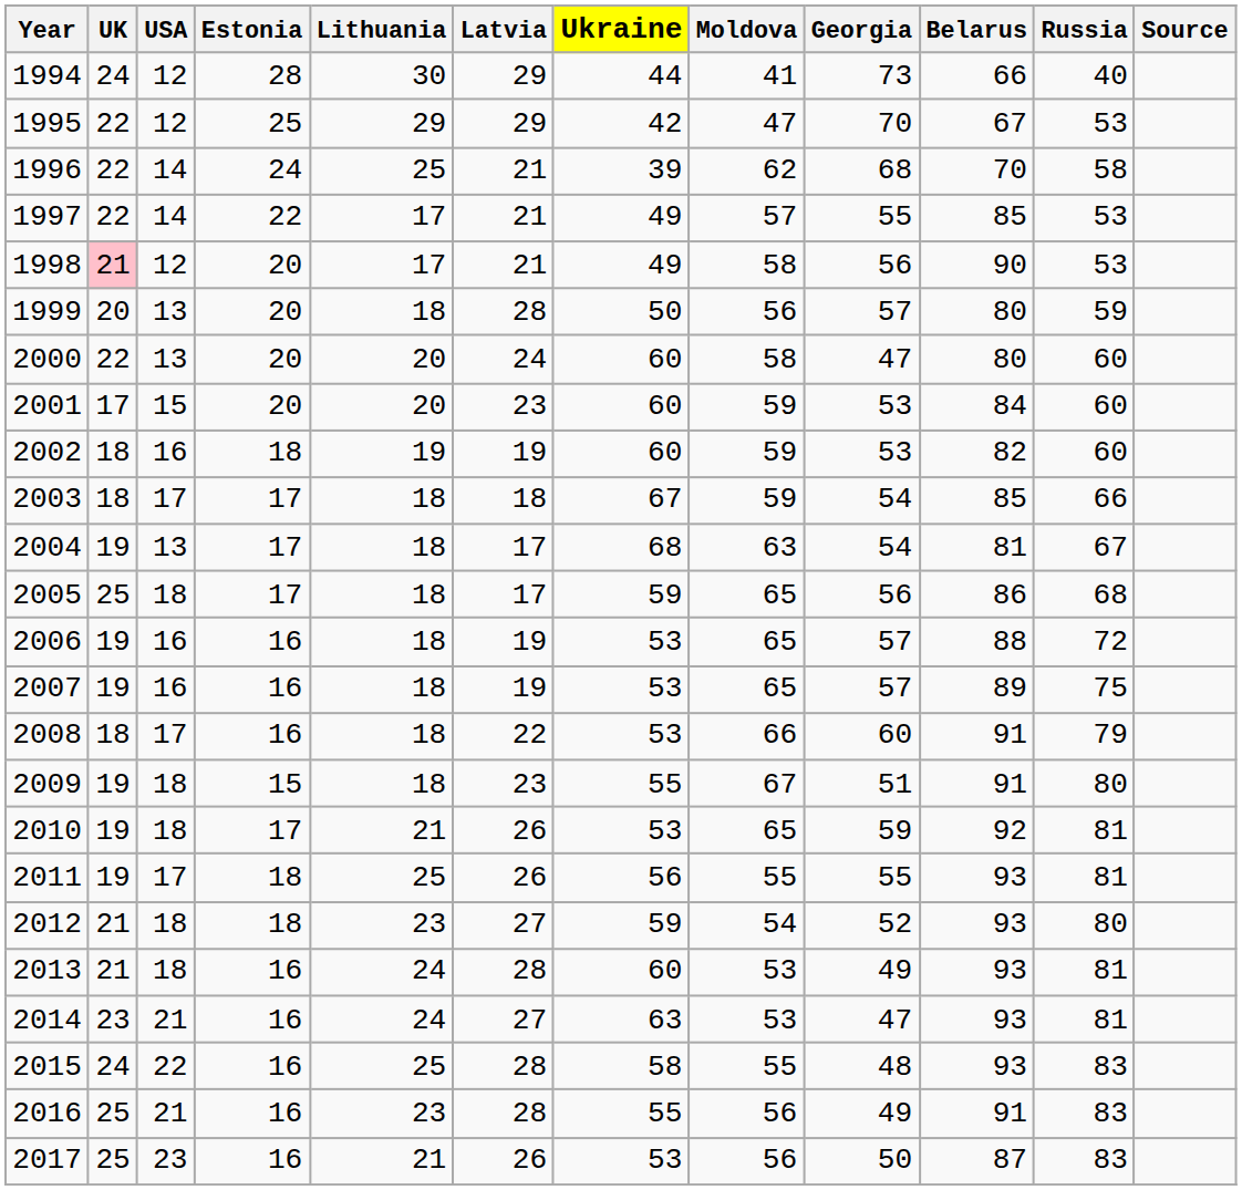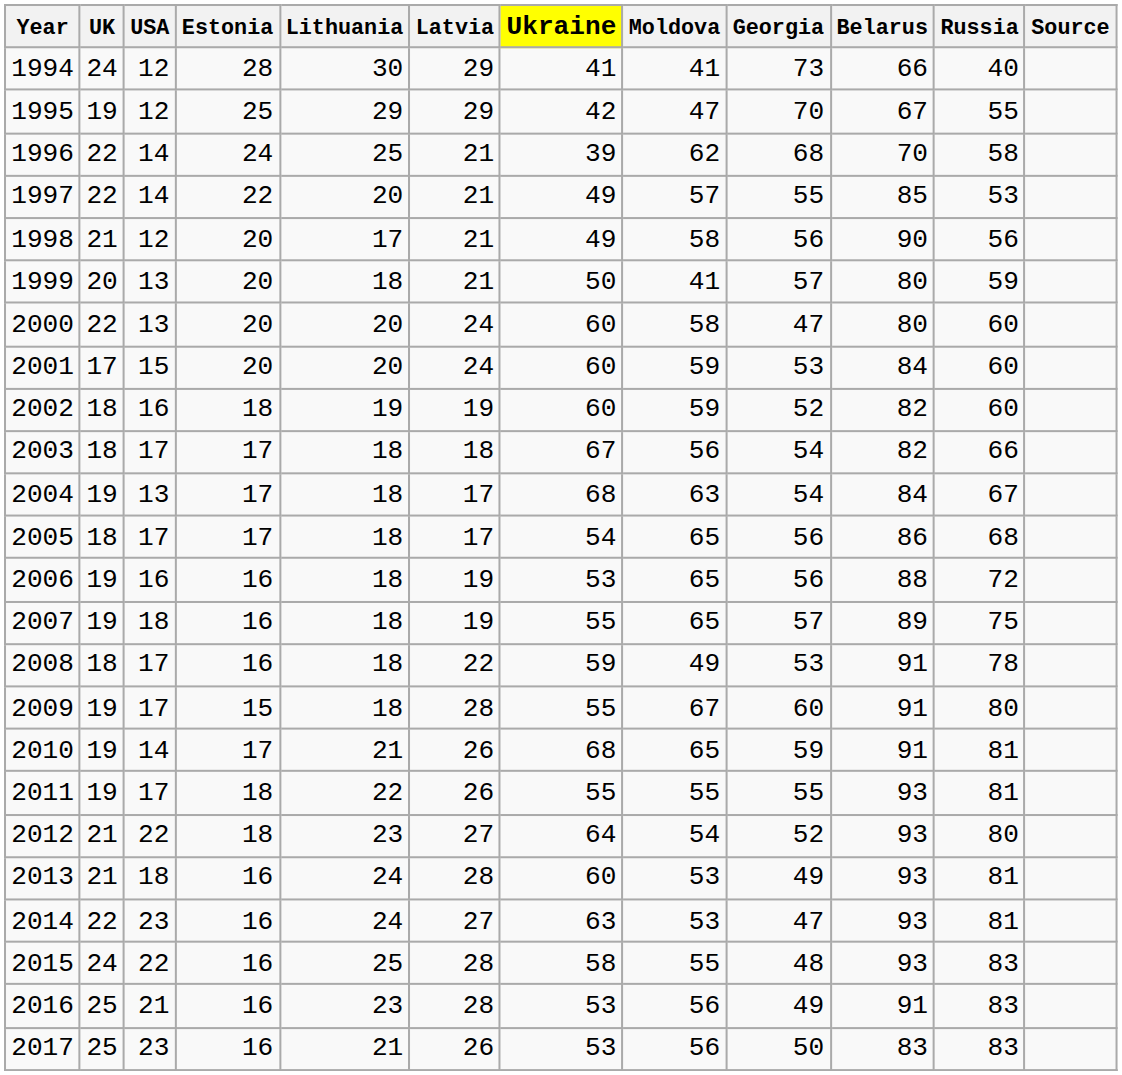 <table class="wikitable sortable">
 <tr>
 <th><small>Year</small></th>
 <th><small>UK</small></th>
 <th><small>USA</small></th>
 <th><small>Estonia</small></th>
 <th><small>Lithuania</small></th>
 <th><small>Latvia</small></th>
 <th style="background: yellow; color: black;">Ukraine</th>
 <th><small>Moldova</small></th>
 <th><small>Georgia</small></th>
 <th><small>Belarus</small></th>
 <th><small>Russia</small></th>
 <th><small>Source</small></th>
 </tr>
 <tr valign=top>
 <td>1994</td>
 <td align=right>24</td>
 <td align=right>12</td>
 <td align=right>28</td>
 <td align=right>30</td>
 <td align=right>29</td>
-<td align=right>44</td>
+<td align=right>41</td>
 <td align=right>41</td>
 <td align=right>73</td>
 <td align=right>66</td>
 <td align=right>40</td>
 <td></td>
 </tr>
 <tr valign=top>
 <td>1995</td>
-<td align=right>22</td>
+<td align=right>19</td>
 <td align=right>12</td>
 <td align=right>25</td>
 <td align=right>29</td>
 <td align=right>29</td>
 <td align=right>42</td>
 <td align=right>47</td>
 <td align=right>70</td>
 <td align=right>67</td>
-<td align=right>53</td>
+<td align=right>55</td>
 <td></td>
 </tr>
 <tr valign=top>
 <td>1996</td>
 <td align=right>22</td>
 <td align=right>14</td>
 <td align=right>24</td>
 <td align=right>25</td>
 <td align=right>21</td>
 <td align=right>39</td>
 <td align=right>62</td>
 <td align=right>68</td>
 <td align=right>70</td>
 <td align=right>58</td>
 <td></td>
 </tr>
 <tr valign=top>
 <td>1997</td>
 <td align=right>22</td>
 <td align=right>14</td>
 <td align=right>22</td>
-<td align=right>17</td>
+<td align=right>20</td>
 <td align=right>21</td>
 <td align=right>49</td>
 <td align=right>57</td>
 <td align=right>55</td>
 <td align=right>85</td>
 <td align=right>53</td>
 <td></td>
 </tr>
 <tr valign=top>
 <td>1998</td>
-<td align=right style="background: pink;">21</td>
+<td align=right>21</td>
 <td align=right>12</td>
 <td align=right>20</td>
 <td align=right>17</td>
 <td align=right>21</td>
 <td align=right>49</td>
 <td align=right>58</td>
 <td align=right>56</td>
 <td align=right>90</td>
-<td align=right>53</td>
+<td align=right>56</td>
 <td></td>
 </tr>
 <tr valign=top>
 <td>1999</td>
 <td align=right>20</td>
 <td align=right>13</td>
 <td align=right>20</td>
 <td align=right>18</td>
-<td align=right>28</td>
+<td align=right>21</td>
 <td align=right>50</td>
-<td align=right>56</td>
+<td align=right>41</td>
 <td align=right>57</td>
 <td align=right>80</td>
 <td align=right>59</td>
 <td></td>
 </tr>
 <tr valign=top>
 <td>2000</td>
 <td align=right>22</td>
 <td align=right>13</td>
 <td align=right>20</td>
 <td align=right>20</td>
 <td align=right>24</td>
 <td align=right>60</td>
 <td align=right>58</td>
 <td align=right>47</td>
 <td align=right>80</td>
 <td align=right>60</td>
 <td></td>
 </tr>
 <tr valign=top>
 <td>2001</td>
 <td align=right>17</td>
 <td align=right>15</td>
 <td align=right>20</td>
 <td align=right>20</td>
-<td align=right>23</td>
+<td align=right>24</td>
 <td align=right>60</td>
 <td align=right>59</td>
 <td align=right>53</td>
 <td align=right>84</td>
 <td align=right>60</td>
 <td></td>
 </tr>
 <tr valign=top>
 <td>2002</td>
 <td align=right>18</td>
 <td align=right>16</td>
 <td align=right>18</td>
 <td align=right>19</td>
 <td align=right>19</td>
 <td align=right>60</td>
 <td align=right>59</td>
-<td align=right>53</td>
+<td align=right>52</td>
 <td align=right>82</td>
 <td align=right>60</td>
 <td></td>
 </tr>
 <tr valign=top>
 <td>2003</td>
 <td align=right>18</td>
 <td align=right>17</td>
 <td align=right>17</td>
 <td align=right>18</td>
 <td align=right>18</td>
 <td align=right>67</td>
-<td align=right>59</td>
+<td align=right>56</td>
 <td align=right>54</td>
-<td align=right>85</td>
+<td align=right>82</td>
 <td align=right>66</td>
 <td></td>
 </tr>
 <tr valign=top>
 <td>2004</td>
 <td align=right>19</td>
 <td align=right>13</td>
 <td align=right>17</td>
 <td align=right>18</td>
 <td align=right>17</td>
 <td align=right>68</td>
 <td align=right>63</td>
 <td align=right>54</td>
-<td align=right>81</td>
+<td align=right>84</td>
 <td align=right>67</td>
 <td></td>
 </tr>
 <tr valign=top>
 <td>2005</td>
-<td align=right>25</td>
 <td align=right>18</td>
+<td align=right>17</td>
 <td align=right>17</td>
 <td align=right>18</td>
 <td align=right>17</td>
-<td align=right>59</td>
+<td align=right>54</td>
 <td align=right>65</td>
 <td align=right>56</td>
 <td align=right>86</td>
 <td align=right>68</td>
 <td></td>
 </tr>
 <tr valign=top>
 <td>2006</td>
 <td align=right>19</td>
 <td align=right>16</td>
 <td align=right>16</td>
 <td align=right>18</td>
 <td align=right>19</td>
 <td align=right>53</td>
 <td align=right>65</td>
-<td align=right>57</td>
+<td align=right>56</td>
 <td align=right>88</td>
 <td align=right>72</td>
 <td></td>
 </tr>
 <tr valign=top>
 <td>2007</td>
 <td align=right>19</td>
-<td align=right>16</td>
+<td align=right>18</td>
 <td align=right>16</td>
 <td align=right>18</td>
 <td align=right>19</td>
-<td align=right>53</td>
+<td align=right>55</td>
 <td align=right>65</td>
 <td align=right>57</td>
 <td align=right>89</td>
 <td align=right>75</td>
 <td></td>
 </tr>
 <tr valign=top>
 <td>2008</td>
 <td align=right>18</td>
 <td align=right>17</td>
 <td align=right>16</td>
 <td align=right>18</td>
 <td align=right>22</td>
+<td align=right>59</td>
+<td align=right>49</td>
 <td align=right>53</td>
-<td align=right>66</td>
-<td align=right>60</td>
 <td align=right>91</td>
-<td align=right>79</td>
+<td align=right>78</td>
 <td></td>
 </tr>
 <tr valign=top>
 <td>2009</td>
 <td align=right>19</td>
-<td align=right>18</td>
+<td align=right>17</td>
 <td align=right>15</td>
 <td align=right>18</td>
-<td align=right>23</td>
+<td align=right>28</td>
 <td align=right>55</td>
 <td align=right>67</td>
-<td align=right>51</td>
+<td align=right>60</td>
 <td align=right>91</td>
 <td align=right>80</td>
 <td></td>
 </tr>
 <tr valign=top>
 <td>2010</td>
 <td align=right>19</td>
-<td align=right>18</td>
+<td align=right>14</td>
 <td align=right>17</td>
 <td align=right>21</td>
 <td align=right>26</td>
-<td align=right>53</td>
+<td align=right>68</td>
 <td align=right>65</td>
 <td align=right>59</td>
-<td align=right>92</td>
+<td align=right>91</td>
 <td align=right>81</td>
 <td></td>
 </tr>
 <tr valign=top>
 <td>2011</td>
 <td align=right>19</td>
 <td align=right>17</td>
 <td align=right>18</td>
-<td align=right>25</td>
+<td align=right>22</td>
 <td align=right>26</td>
-<td align=right>56</td>
+<td align=right>55</td>
 <td align=right>55</td>
 <td align=right>55</td>
 <td align=right>93</td>
 <td align=right>81</td>
 <td></td>
 </tr>
 <tr valign=top>
 <td>2012</td>
 <td align=right>21</td>
-<td align=right>18</td>
+<td align=right>22</td>
 <td align=right>18</td>
 <td align=right>23</td>
 <td align=right>27</td>
-<td align=right>59</td>
+<td align=right>64</td>
 <td align=right>54</td>
 <td align=right>52</td>
 <td align=right>93</td>
 <td align=right>80</td>
 <td></td>
 </tr>
 <tr valign=top>
 <td>2013</td>
 <td align=right>21</td>
 <td align=right>18</td>
 <td align=right>16</td>
 <td align=right>24</td>
 <td align=right>28</td>
 <td align=right>60</td>
 <td align=right>53</td>
 <td align=right>49</td>
 <td align=right>93</td>
 <td align=right>81</td>
 <td></td>
 </tr>
 <tr valign=top>
 <td>2014</td>
+<td align=right>22</td>
 <td align=right>23</td>
-<td align=right>21</td>
 <td align=right>16</td>
 <td align=right>24</td>
 <td align=right>27</td>
 <td align=right>63</td>
 <td align=right>53</td>
 <td align=right>47</td>
 <td align=right>93</td>
 <td align=right>81</td>
 <td></td>
 </tr>
 <tr valign=top>
 <td>2015</td>
 <td align=right>24</td>
 <td align=right>22</td>
 <td align=right>16</td>
 <td align=right>25</td>
 <td align=right>28</td>
 <td align=right>58</td>
 <td align=right>55</td>
 <td align=right>48</td>
 <td align=right>93</td>
 <td align=right>83</td>
 <td></td>
 </tr>
 <tr valign=top>
 <td>2016</td>
 <td align=right>25</td>
 <td align=right>21</td>
 <td align=right>16</td>
 <td align=right>23</td>
 <td align=right>28</td>
-<td align=right>55</td>
+<td align=right>53</td>
 <td align=right>56</td>
 <td align=right>49</td>
 <td align=right>91</td>
 <td align=right>83</td>
 <td></td>
 </tr>
 <tr valign=top>
 <td>2017</td>
 <td align=right>25</td>
 <td align=right>23</td>
 <td align=right>16</td>
 <td align=right>21</td>
 <td align=right>26</td>
 <td align=right>53</td>
 <td align=right>56</td>
 <td align=right>50</td>
-<td align=right>87</td>
+<td align=right>83</td>
 <td align=right>83</td>
 <td></td>
 </tr>
 <tr>
 </tr>
 </table>
